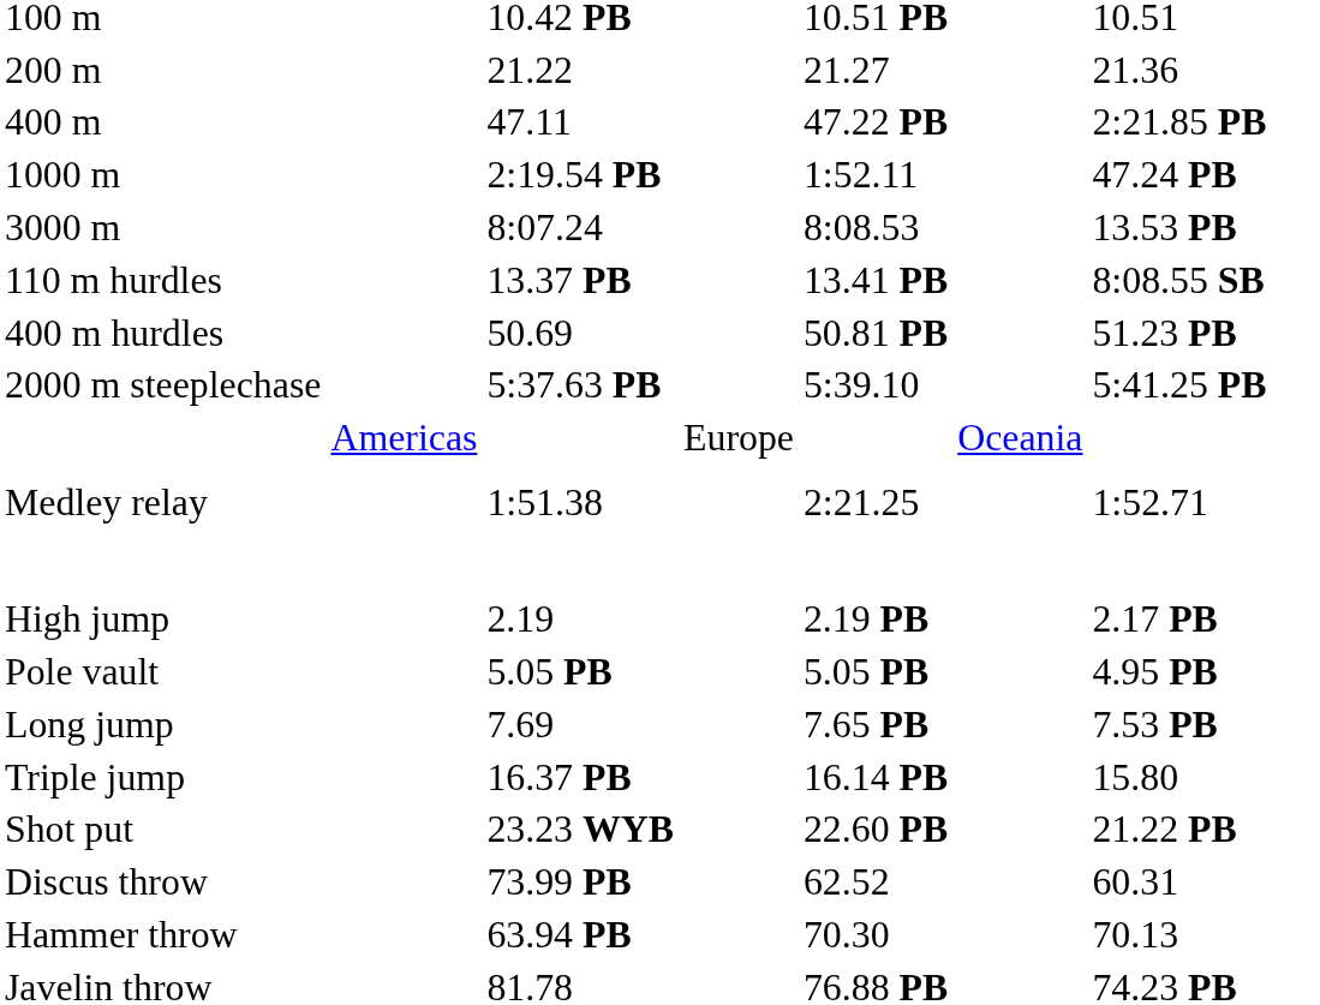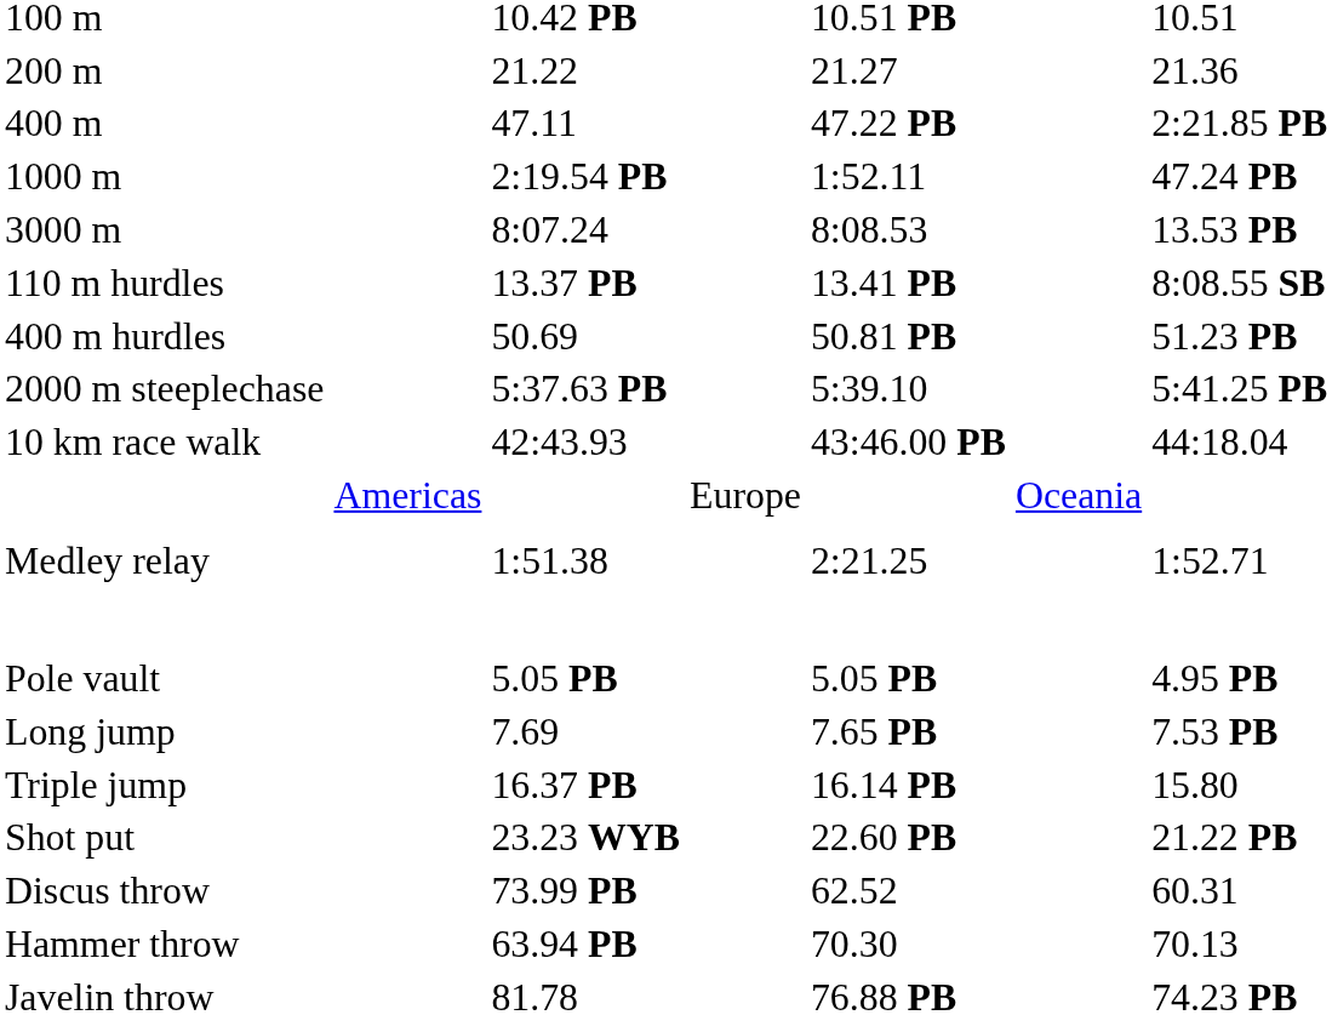 <table>
 <tr>
 <td>100 m<br></td>
 <td></td>
 <td>10.42 <strong>PB</strong></td>
 <td></td>
 <td>10.51 <strong>PB</strong></td>
 <td></td>
 <td>10.51</td>
 </tr>
 <tr>
 <td>200 m<br></td>
 <td></td>
 <td>21.22</td>
 <td></td>
 <td>21.27</td>
 <td></td>
 <td>21.36</td>
 </tr>
 <tr>
 <td>400 m<br></td>
 <td></td>
 <td>47.11</td>
 <td></td>
 <td>47.22 <strong>PB</strong></td>
 <td></td>
 <td>2:21.85 <strong>PB</strong></td>
 </tr>
 <tr>
 <td>1000 m<br></td>
 <td></td>
 <td>2:19.54 <strong>PB</strong></td>
 <td></td>
 <td>1:52.11</td>
 <td></td>
 <td>47.24 <strong>PB</strong></td>
 </tr>
 <tr>
 <td>3000 m<br></td>
 <td></td>
 <td>8:07.24</td>
 <td></td>
 <td>8:08.53</td>
 <td></td>
 <td>13.53 <strong>PB</strong></td>
 </tr>
 <tr>
 <td>110 m hurdles<br></td>
 <td></td>
 <td>13.37 <strong>PB</strong></td>
 <td></td>
 <td>13.41 <strong>PB</strong></td>
 <td></td>
 <td>8:08.55 <strong>SB</strong></td>
 </tr>
 <tr>
 <td>400 m hurdles<br></td>
 <td></td>
 <td>50.69</td>
 <td></td>
 <td>50.81 <strong>PB</strong></td>
 <td></td>
 <td>51.23 <strong>PB</strong></td>
 </tr>
 <tr>
 <td>2000 m steeplechase<br></td>
 <td></td>
 <td>5:37.63 <strong>PB</strong></td>
 <td></td>
 <td>5:39.10</td>
 <td></td>
 <td>5:41.25 <strong>PB</strong></td>
 </tr>
 <tr>
+<td>10 km race walk<br></td>
+<td></td>
+<td>42:43.93</td>
+<td></td>
+<td>43:46.00 <strong>PB</strong></td>
+<td></td>
+<td>44:18.04</td>
+</tr>
+<tr>
 <td>Medley relay<br></td>
 <td><a href='#'>Americas</a> <br>  <br>  <br>  <br> </td>
 <td>1:51.38</td>
 <td>Europe <br>  <br>  <br>  <br> </td>
 <td>2:21.25</td>
 <td><a href='#'>Oceania</a> <br>  <br>  <br>  <br> </td>
 <td>1:52.71</td>
-</tr>
-<tr>
-<td>High jump<br></td>
-<td></td>
-<td>2.19</td>
-<td></td>
-<td>2.19 <strong>PB</strong></td>
-<td></td>
-<td>2.17 <strong>PB</strong></td>
 </tr>
 <tr>
 <td>Pole vault<br></td>
 <td></td>
 <td>5.05 <strong>PB</strong></td>
 <td></td>
 <td>5.05 <strong>PB</strong></td>
 <td></td>
 <td>4.95 <strong>PB</strong></td>
 </tr>
 <tr>
 <td>Long jump<br></td>
 <td></td>
 <td>7.69</td>
 <td></td>
 <td>7.65 <strong>PB</strong></td>
 <td></td>
 <td>7.53 <strong>PB</strong></td>
 </tr>
 <tr>
 <td>Triple jump<br></td>
 <td></td>
 <td>16.37 <strong>PB</strong></td>
 <td></td>
 <td>16.14 <strong>PB</strong></td>
 <td></td>
 <td>15.80</td>
 </tr>
 <tr>
 <td>Shot put<br></td>
 <td></td>
 <td>23.23 <strong>WYB</strong></td>
 <td></td>
 <td>22.60 <strong>PB</strong></td>
 <td></td>
 <td>21.22 <strong>PB</strong></td>
 </tr>
 <tr>
 <td>Discus throw<br></td>
 <td></td>
 <td>73.99 <strong>PB</strong></td>
 <td></td>
 <td>62.52</td>
 <td></td>
 <td>60.31</td>
 </tr>
 <tr>
 <td>Hammer throw<br></td>
 <td></td>
 <td>63.94 <strong>PB</strong></td>
 <td></td>
 <td>70.30</td>
 <td></td>
 <td>70.13</td>
 </tr>
 <tr>
 <td>Javelin throw<br></td>
 <td></td>
 <td>81.78</td>
 <td></td>
 <td>76.88 <strong>PB</strong></td>
 <td></td>
 <td>74.23 <strong>PB</strong></td>
 </tr>
 <tr>
 </tr>
 </table>
